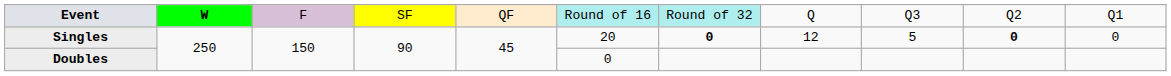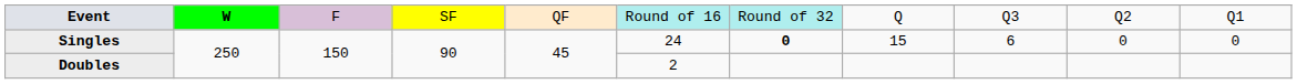 <table class=wikitable style=font-size:90%;text-align:center>
 <tr>
 <td style="width:130px; background:#dfe2e9;"><strong>Event</strong></td>
 <td style="width:80px; background:lime;"><strong>W</strong></td>
 <td style="width:85px; background:thistle;">F</td>
 <td style="width:85px; background:#ff0;">SF</td>
 <td style="width:85px; background:#ffebcd;">QF</td>
 <td style="width:85px; background:#afeeee;">Round of 16</td>
 <td style="width:85px; background:#afeeee;">Round of 32</td>
 <td width=85>Q</td>
 <td width=85>Q3</td>
 <td width=85>Q2</td>
 <td width=85>Q1</td>
 </tr>
 <tr>
 <th style="background:#ededed;">Singles</th>
 <td rowspan=2>250</td>
 <td rowspan=2>150</td>
 <td rowspan=2>90</td>
 <td rowspan=2>45</td>
-<td>20</td>
+<td>24</td>
 <td><strong>0</strong></td>
-<td>12</td>
-<td>5</td>
-<td><strong>0</strong></td>
+<td>15</td>
+<td>6</td>
+<td>0</td>
 <td>0</td>
 </tr>
 <tr>
 <th style="background:#ededed;">Doubles</th>
-<td>0</td>
+<td>2</td>
 <td></td>
 <td></td>
 <td></td>
 <td></td>
 <td></td>
 </tr>
 </table>
